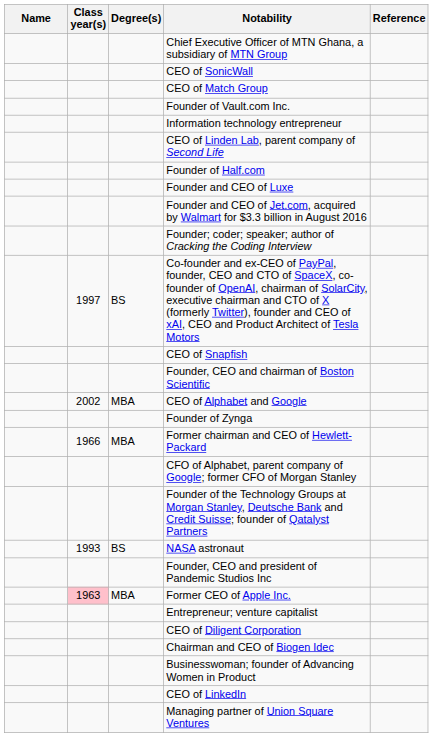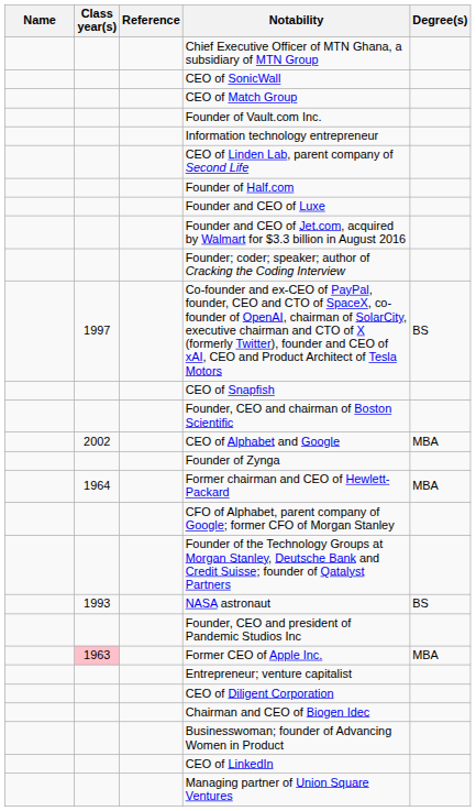 <table class="wikitable sortable" style="width:100%">
 <tr>
 <th style="width:15%;">Name</th>
 <th style="width:5%;">Class year(s)</th>
+<th style="width:5%;" class="unsortable">Reference</th>
+<th style="width:*;" class="unsortable">Notability</th>
 <th style="width:10%;">Degree(s)</th>
-<th style="width:*;" class="unsortable">Notability</th>
-<th style="width:5%;" class="unsortable">Reference</th>
 </tr>
 <tr>
 <td></td>
 <td style="text-align:center;"></td>
+<td style="text-align:center;"></td>
+<td>Chief Executive Officer of MTN Ghana, a subsidiary of <a href='#'>MTN Group</a></td>
 <td></td>
-<td>Chief Executive Officer of MTN Ghana, a subsidiary of <a href='#'>MTN Group</a></td>
-<td style="text-align:center;"></td>
 </tr>
 <tr>
 <td></td>
 <td style="text-align:center;"></td>
+<td style="text-align:center;"></td>
+<td>CEO of <a href='#'>SonicWall</a></td>
 <td></td>
-<td>CEO of <a href='#'>SonicWall</a></td>
-<td style="text-align:center;"></td>
 </tr>
 <tr>
 <td></td>
 <td style="text-align:center;"></td>
+<td style="text-align:center;"></td>
+<td>CEO of <a href='#'>Match Group</a></td>
 <td></td>
-<td>CEO of <a href='#'>Match Group</a></td>
-<td style="text-align:center;"></td>
 </tr>
 <tr>
 <td></td>
 <td style="text-align:center;"></td>
+<td style="text-align:center;"></td>
+<td>Founder of Vault.com Inc.</td>
 <td></td>
-<td>Founder of Vault.com Inc.</td>
-<td style="text-align:center;"></td>
 </tr>
 <tr>
 <td></td>
 <td style="text-align:center;"></td>
+<td style="text-align:center;"></td>
+<td>Information technology entrepreneur</td>
 <td></td>
-<td>Information technology entrepreneur</td>
-<td style="text-align:center;"></td>
 </tr>
 <tr>
 <td></td>
 <td style="text-align:center;"></td>
+<td style="text-align:center;"></td>
+<td>CEO of <a href='#'>Linden Lab</a>, parent company of <em><a href='#'>Second Life</a></em></td>
 <td></td>
-<td>CEO of <a href='#'>Linden Lab</a>, parent company of <em><a href='#'>Second Life</a></em></td>
-<td style="text-align:center;"></td>
 </tr>
 <tr>
 <td></td>
 <td style="text-align:center;"></td>
+<td style="text-align:center;"></td>
+<td>Founder of <a href='#'>Half.com</a></td>
 <td></td>
-<td>Founder of <a href='#'>Half.com</a></td>
-<td style="text-align:center;"></td>
 </tr>
 <tr>
 <td></td>
 <td style="text-align:center;"></td>
+<td style="text-align:center;"></td>
+<td>Founder and CEO of <a href='#'>Luxe</a></td>
 <td></td>
-<td>Founder and CEO of <a href='#'>Luxe</a></td>
-<td style="text-align:center;"></td>
 </tr>
 <tr>
 <td></td>
 <td style="text-align:center;"></td>
+<td style="text-align:center;"></td>
+<td>Founder and CEO of <a href='#'>Jet.com</a>, acquired by <a href='#'>Walmart</a> for $3.3 billion in August 2016</td>
 <td></td>
-<td>Founder and CEO of <a href='#'>Jet.com</a>, acquired by <a href='#'>Walmart</a> for $3.3 billion in August 2016</td>
-<td style="text-align:center;"></td>
 </tr>
 <tr>
 <td></td>
 <td style="text-align:center;"></td>
+<td style="text-align:center;"></td>
+<td>Founder; coder; speaker; author of <em>Cracking the Coding Interview</em></td>
 <td></td>
-<td>Founder; coder; speaker; author of <em>Cracking the Coding Interview</em></td>
-<td style="text-align:center;"></td>
 </tr>
 <tr>
 <td></td>
 <td style="text-align:center;">1997</td>
+<td style="text-align:center;"></td>
+<td>Co-founder and ex-CEO of <a href='#'>PayPal</a>, founder, CEO and CTO of <a href='#'>SpaceX</a>, co-founder of <a href='#'>OpenAI</a>, chairman of <a href='#'>SolarCity</a>, executive chairman and CTO of <a href='#'>X</a> (formerly <a href='#'>Twitter</a>), founder and CEO of <a href='#'>xAI</a>, CEO and Product Architect of <a href='#'>Tesla Motors</a></td>
 <td>BS</td>
-<td>Co-founder and ex-CEO of <a href='#'>PayPal</a>, founder, CEO and CTO of <a href='#'>SpaceX</a>, co-founder of <a href='#'>OpenAI</a>, chairman of <a href='#'>SolarCity</a>, executive chairman and CTO of <a href='#'>X</a> (formerly <a href='#'>Twitter</a>), founder and CEO of <a href='#'>xAI</a>, CEO and Product Architect of <a href='#'>Tesla Motors</a></td>
-<td style="text-align:center;"></td>
 </tr>
 <tr>
 <td></td>
 <td style="text-align:center;"></td>
+<td style="text-align:center;"></td>
+<td>CEO of <a href='#'>Snapfish</a></td>
 <td></td>
-<td>CEO of <a href='#'>Snapfish</a></td>
-<td style="text-align:center;"></td>
 </tr>
 <tr>
 <td></td>
 <td style="text-align:center;"></td>
+<td style="text-align:center;"></td>
+<td>Founder, CEO and chairman of <a href='#'>Boston Scientific</a></td>
 <td></td>
-<td>Founder, CEO and chairman of <a href='#'>Boston Scientific</a></td>
-<td style="text-align:center;"></td>
 </tr>
 <tr>
 <td></td>
 <td style="text-align:center;">2002</td>
+<td style="text-align:center;"></td>
+<td>CEO of <a href='#'>Alphabet</a> and <a href='#'>Google</a></td>
 <td>MBA</td>
-<td>CEO of <a href='#'>Alphabet</a> and <a href='#'>Google</a></td>
-<td style="text-align:center;"></td>
 </tr>
 <tr>
 <td></td>
 <td style="text-align:center;"></td>
+<td style="text-align:center;"></td>
+<td>Founder of Zynga</td>
 <td></td>
-<td>Founder of Zynga</td>
-<td style="text-align:center;"></td>
 </tr>
 <tr>
 <td></td>
-<td style="text-align:center;">1966</td>
+<td style="text-align:center;">1964</td>
+<td style="text-align:center;"></td>
+<td>Former chairman and CEO of <a href='#'>Hewlett-Packard</a></td>
 <td>MBA</td>
-<td>Former chairman and CEO of <a href='#'>Hewlett-Packard</a></td>
-<td style="text-align:center;"></td>
 </tr>
 <tr>
 <td></td>
 <td style="text-align:center;"></td>
+<td style="text-align:center;"></td>
+<td>CFO of Alphabet, parent company of <a href='#'>Google</a>; former CFO of Morgan Stanley</td>
 <td></td>
-<td>CFO of Alphabet, parent company of <a href='#'>Google</a>; former CFO of Morgan Stanley</td>
-<td style="text-align:center;"></td>
 </tr>
 <tr>
 <td></td>
 <td style="text-align:center;"></td>
+<td style="text-align:center;"></td>
+<td>Founder of the Technology Groups at <a href='#'>Morgan Stanley</a>, <a href='#'>Deutsche Bank</a> and <a href='#'>Credit Suisse</a>; founder of <a href='#'>Qatalyst Partners</a></td>
 <td></td>
-<td>Founder of the Technology Groups at <a href='#'>Morgan Stanley</a>, <a href='#'>Deutsche Bank</a> and <a href='#'>Credit Suisse</a>; founder of <a href='#'>Qatalyst Partners</a></td>
-<td style="text-align:center;"></td>
 </tr>
 <tr>
 <td></td>
 <td style="text-align:center;">1993</td>
+<td style="text-align:center;"></td>
+<td><a href='#'>NASA</a> astronaut</td>
 <td>BS</td>
-<td><a href='#'>NASA</a> astronaut</td>
-<td style="text-align:center;"></td>
 </tr>
 <tr>
 <td></td>
 <td style="text-align:center;"></td>
+<td style="text-align:center;"></td>
+<td>Founder, CEO and president of Pandemic Studios Inc</td>
 <td></td>
-<td>Founder, CEO and president of Pandemic Studios Inc</td>
-<td style="text-align:center;"></td>
 </tr>
 <tr>
 <td></td>
 <td style="background: pink; text-align:center;">1963</td>
+<td style="text-align:center;"></td>
+<td>Former CEO of <a href='#'>Apple Inc.</a></td>
 <td>MBA</td>
-<td>Former CEO of <a href='#'>Apple Inc.</a></td>
-<td style="text-align:center;"></td>
 </tr>
 <tr>
 <td></td>
 <td style="text-align:center;"></td>
+<td style="text-align:center;"></td>
+<td>Entrepreneur; venture capitalist</td>
 <td></td>
-<td>Entrepreneur; venture capitalist</td>
-<td style="text-align:center;"></td>
 </tr>
 <tr>
 <td></td>
 <td style="text-align:center;"></td>
+<td style="text-align:center;"></td>
+<td>CEO of <a href='#'>Diligent Corporation</a></td>
 <td></td>
-<td>CEO of <a href='#'>Diligent Corporation</a></td>
-<td style="text-align:center;"></td>
 </tr>
 <tr>
 <td></td>
 <td style="text-align:center;"></td>
+<td style="text-align:center;"></td>
+<td>Chairman and CEO of <a href='#'>Biogen Idec</a></td>
 <td></td>
-<td>Chairman and CEO of <a href='#'>Biogen Idec</a></td>
-<td style="text-align:center;"></td>
 </tr>
 <tr>
 <td></td>
 <td style="text-align:center;"></td>
+<td style="text-align:center;"></td>
+<td>Businesswoman; founder of Advancing Women in Product</td>
 <td></td>
-<td>Businesswoman; founder of Advancing Women in Product</td>
-<td style="text-align:center;"></td>
 </tr>
 <tr>
 <td></td>
 <td style="text-align:center;"></td>
+<td style="text-align:center;"></td>
+<td>CEO of <a href='#'>LinkedIn</a></td>
 <td></td>
-<td>CEO of <a href='#'>LinkedIn</a></td>
-<td style="text-align:center;"></td>
 </tr>
 <tr>
 <td></td>
 <td style="text-align:center;"></td>
+<td style="text-align:center;"></td>
+<td>Managing partner of <a href='#'>Union Square Ventures</a></td>
 <td></td>
-<td>Managing partner of <a href='#'>Union Square Ventures</a></td>
-<td style="text-align:center;"></td>
 </tr>
 </table>
